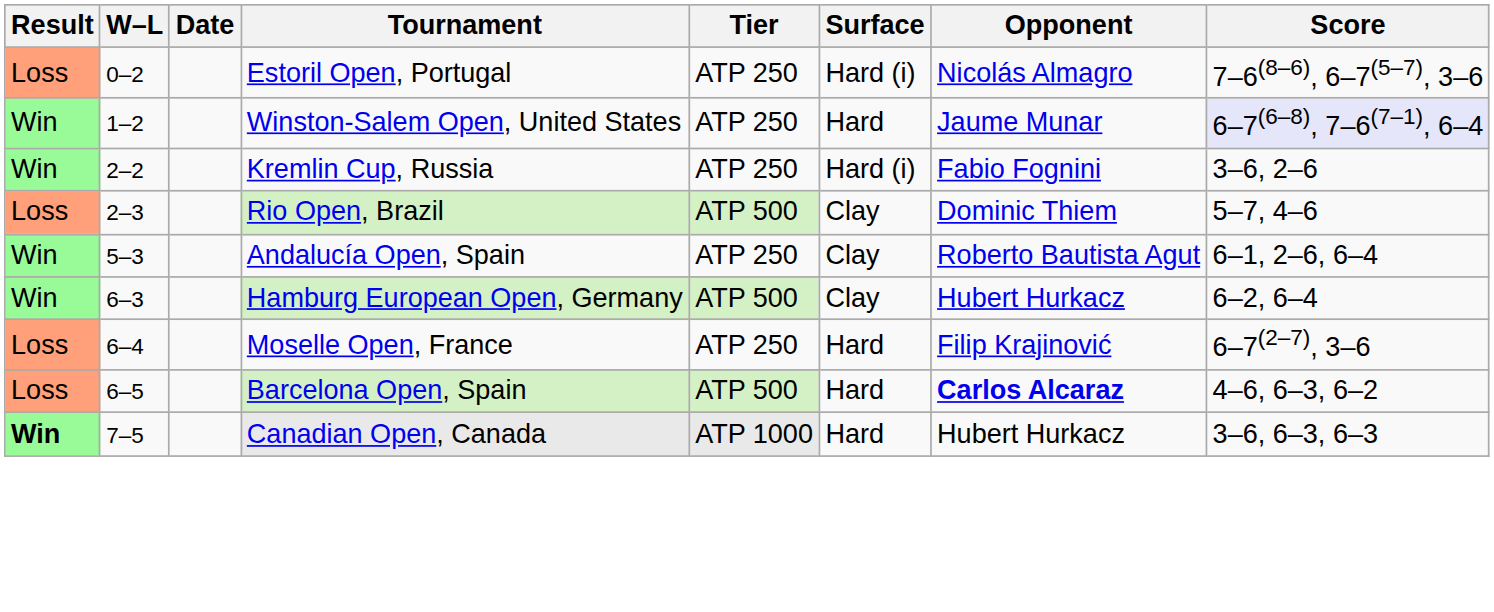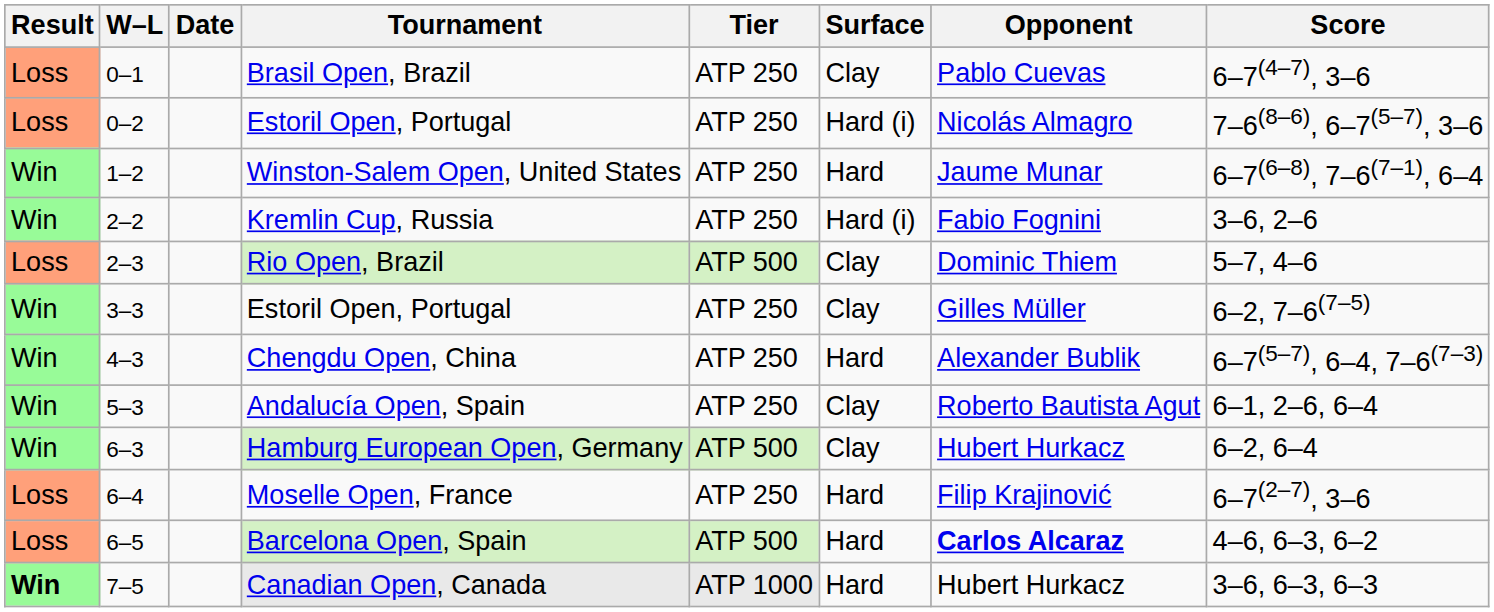 <table class="sortable wikitable nowrap">
 <tr>
 <th>Result</th>
 <th class="unsortable">W–L</th>
 <th>Date</th>
 <th>Tournament</th>
 <th>Tier</th>
 <th>Surface</th>
 <th>Opponent</th>
 <th class="unsortable">Score</th>
+</tr>
+<tr>
+<td bgcolor=FFA07A>Loss</td>
+<td><small>0–1</small></td>
+<td><a href='#'></a></td>
+<td><a href='#'>Brasil Open</a>, Brazil</td>
+<td>ATP 250</td>
+<td>Clay</td>
+<td> <a href='#'>Pablo Cuevas</a></td>
+<td>6–7<sup>(4–7)</sup>, 3–6</td>
 </tr>
 <tr>
 <td bgcolor=FFA07A>Loss</td>
 <td><small>0–2</small></td>
 <td><a href='#'></a></td>
 <td><a href='#'>Estoril Open</a>, Portugal</td>
 <td>ATP 250</td>
 <td>Hard (i)</td>
 <td> <a href='#'>Nicolás Almagro</a></td>
 <td>7–6<sup>(8–6)</sup>, 6–7<sup>(5–7)</sup>, 3–6</td>
 </tr>
 <tr>
 <td bgcolor=98FB98>Win</td>
 <td><small>1–2</small></td>
 <td><a href='#'></a></td>
 <td><a href='#'>Winston-Salem Open</a>, United States</td>
 <td>ATP 250</td>
 <td>Hard</td>
 <td> <a href='#'>Jaume Munar</a></td>
-<td style="background: lavender;">6–7<sup>(6–8)</sup>, 7–6<sup>(7–1)</sup>, 6–4</td>
+<td>6–7<sup>(6–8)</sup>, 7–6<sup>(7–1)</sup>, 6–4</td>
 </tr>
 <tr>
 <td bgcolor=98FB98>Win</td>
 <td><small>2–2</small></td>
 <td><a href='#'></a></td>
 <td><a href='#'>Kremlin Cup</a>, Russia</td>
 <td>ATP 250</td>
 <td>Hard (i)</td>
 <td> <a href='#'>Fabio Fognini</a></td>
 <td>3–6, 2–6</td>
 </tr>
 <tr>
 <td bgcolor=FFA07A>Loss</td>
 <td><small>2–3</small></td>
 <td><a href='#'></a></td>
 <td style="background:#d4f1c5;"><a href='#'>Rio Open</a>, Brazil</td>
 <td style="background:#d4f1c5;">ATP 500</td>
 <td>Clay</td>
 <td> <a href='#'>Dominic Thiem</a></td>
 <td>5–7, 4–6</td>
+</tr>
+<tr>
+<td bgcolor=98FB98>Win</td>
+<td><small>3–3</small></td>
+<td><a href='#'></a></td>
+<td>Estoril Open, Portugal</td>
+<td>ATP 250</td>
+<td>Clay</td>
+<td> <a href='#'>Gilles Müller</a></td>
+<td>6–2, 7–6<sup>(7–5)</sup></td>
+</tr>
+<tr>
+<td bgcolor=98FB98>Win</td>
+<td><small>4–3</small></td>
+<td><a href='#'></a></td>
+<td><a href='#'>Chengdu Open</a>, China</td>
+<td>ATP 250</td>
+<td>Hard</td>
+<td> <a href='#'>Alexander Bublik</a></td>
+<td>6–7<sup>(5–7)</sup>, 6–4, 7–6<sup>(7–3)</sup></td>
 </tr>
 <tr>
 <td bgcolor=98FB98>Win</td>
 <td><small>5–3</small></td>
 <td><a href='#'></a></td>
 <td><a href='#'>Andalucía Open</a>, Spain</td>
 <td>ATP 250</td>
 <td>Clay</td>
 <td> <a href='#'>Roberto Bautista Agut</a></td>
 <td>6–1, 2–6, 6–4</td>
 </tr>
 <tr>
 <td bgcolor=98FB98>Win</td>
 <td><small>6–3</small></td>
 <td><a href='#'></a></td>
 <td style="background:#d4f1c5;"><a href='#'>Hamburg European Open</a>, Germany</td>
 <td style="background:#d4f1c5;">ATP 500</td>
 <td>Clay</td>
 <td> <a href='#'>Hubert Hurkacz</a></td>
 <td>6–2, 6–4</td>
 </tr>
 <tr>
 <td bgcolor=FFA07A>Loss</td>
 <td><small>6–4</small></td>
 <td><a href='#'></a></td>
 <td><a href='#'>Moselle Open</a>, France</td>
 <td>ATP 250</td>
 <td>Hard</td>
 <td> <a href='#'>Filip Krajinović</a></td>
 <td>6–7<sup>(2–7)</sup>, 3–6</td>
 </tr>
 <tr>
 <td bgcolor=FFA07A>Loss</td>
 <td><small>6–5</small></td>
 <td><a href='#'></a></td>
 <td style="background:#d4f1c5;"><a href='#'>Barcelona Open</a>, Spain</td>
 <td style="background:#d4f1c5;">ATP 500</td>
 <td>Hard</td>
 <td><strong> <a href='#'>Carlos Alcaraz</a></strong></td>
 <td>4–6, 6–3, 6–2</td>
 </tr>
 <tr>
 <td bgcolor=98FB98><strong>Win</strong></td>
 <td><small>7–5</small></td>
 <td><a href='#'></a></td>
 <td style="background:#e9e9e9;"><a href='#'>Canadian Open</a>, Canada</td>
 <td style="background:#e9e9e9;">ATP 1000</td>
 <td>Hard</td>
 <td> Hubert Hurkacz</td>
 <td>3–6, 6–3, 6–3</td>
 </tr>
 </table>
